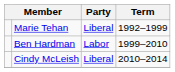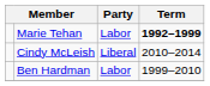 <table class="wikitable">
 <tr>
 <th colspan="2">Member</th>
 <th>Party</th>
 <th>Term</th>
 </tr>
 <tr>
 <td> </td>
 <td><a href='#'>Marie Tehan</a></td>
+<td><a href='#'>Labor</a></td>
+<td><strong>1992–1999</strong></td>
+</tr>
+<tr>
+<td> </td>
+<td><a href='#'>Cindy McLeish</a></td>
 <td><a href='#'>Liberal</a></td>
-<td>1992–1999</td>
+<td>2010–2014</td>
 </tr>
 <tr>
 <td> </td>
 <td><a href='#'>Ben Hardman</a></td>
 <td><a href='#'>Labor</a></td>
 <td>1999–2010</td>
 </tr>
 <tr>
-<td> </td>
-<td><a href='#'>Cindy McLeish</a></td>
-<td><a href='#'>Liberal</a></td>
-<td>2010–2014</td>
-</tr>
-<tr>
 </tr>
 </table>
